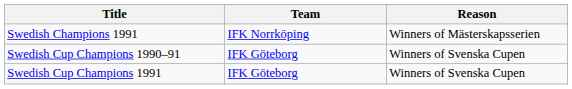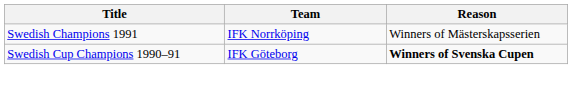 <table class="wikitable" style="text-align: left">
 <tr>
 <th style="width: 275px;">Title</th>
 <th style="width: 200px;">Team</th>
 <th style="width: 225px;">Reason</th>
 </tr>
 <tr>
 <td><a href='#'>Swedish Champions</a> 1991</td>
 <td><a href='#'>IFK Norrköping</a></td>
 <td>Winners of Mästerskapsserien</td>
 </tr>
 <tr>
 <td><a href='#'>Swedish Cup Champions</a> 1990–91</td>
 <td><a href='#'>IFK Göteborg</a></td>
-<td>Winners of Svenska Cupen</td>
-</tr>
-<tr>
-<td><a href='#'>Swedish Cup Champions</a> 1991</td>
-<td><a href='#'>IFK Göteborg</a></td>
-<td>Winners of Svenska Cupen</td>
+<td><strong>Winners of Svenska Cupen</strong></td>
 </tr>
 </table>
